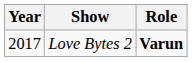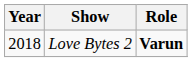 <table class = "wikitable sortable">
 <tr>
 <th>Year</th>
 <th>Show</th>
 <th>Role</th>
 </tr>
 <tr>
-<td>2017</td>
+<td>2018</td>
 <td><em>Love Bytes 2</em></td>
 <td><strong>Varun</strong></td>
 </tr>
 <tr>
 </tr>
 </table>
